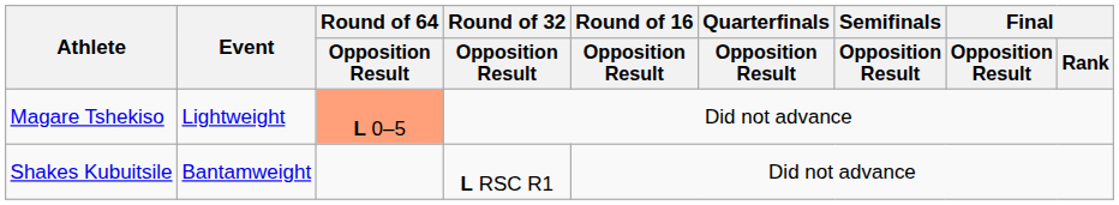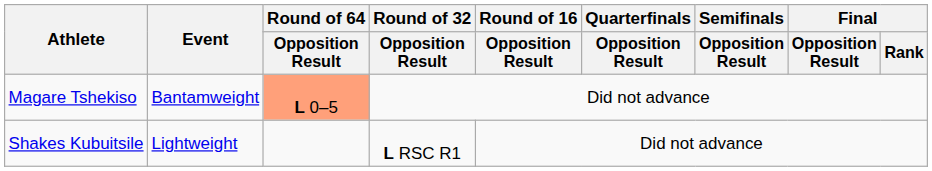 <table class="wikitable" style="font-size:90%">
 <tr>
 <th rowspan="2">Athlete</th>
 <th rowspan="2">Event</th>
 <th>Round of 64</th>
 <th>Round of 32</th>
 <th>Round of 16</th>
 <th>Quarterfinals</th>
 <th>Semifinals</th>
 <th colspan=2>Final</th>
 </tr>
 <tr style="font-size:95%">
 <th>Opposition<br>Result</th>
 <th>Opposition<br>Result</th>
 <th>Opposition<br>Result</th>
 <th>Opposition<br>Result</th>
 <th>Opposition<br>Result</th>
 <th>Opposition<br>Result</th>
 <th>Rank</th>
 </tr>
 <tr align=center>
 <td align=left><a href='#'>Magare Tshekiso</a></td>
-<td align=left><a href='#'>Lightweight</a></td>
+<td align=left><a href='#'>Bantamweight</a></td>
 <td style="background: lightsalmon;"><br><strong>L</strong> 0–5</td>
 <td colspan=6>Did not advance</td>
 </tr>
 <tr align=center>
 <td align=left><a href='#'>Shakes Kubuitsile</a></td>
-<td align=left><a href='#'>Bantamweight</a></td>
+<td align=left><a href='#'>Lightweight</a></td>
 <td></td>
 <td><br><strong>L</strong> RSC R1</td>
 <td colspan=5>Did not advance</td>
 </tr>
 </table>
